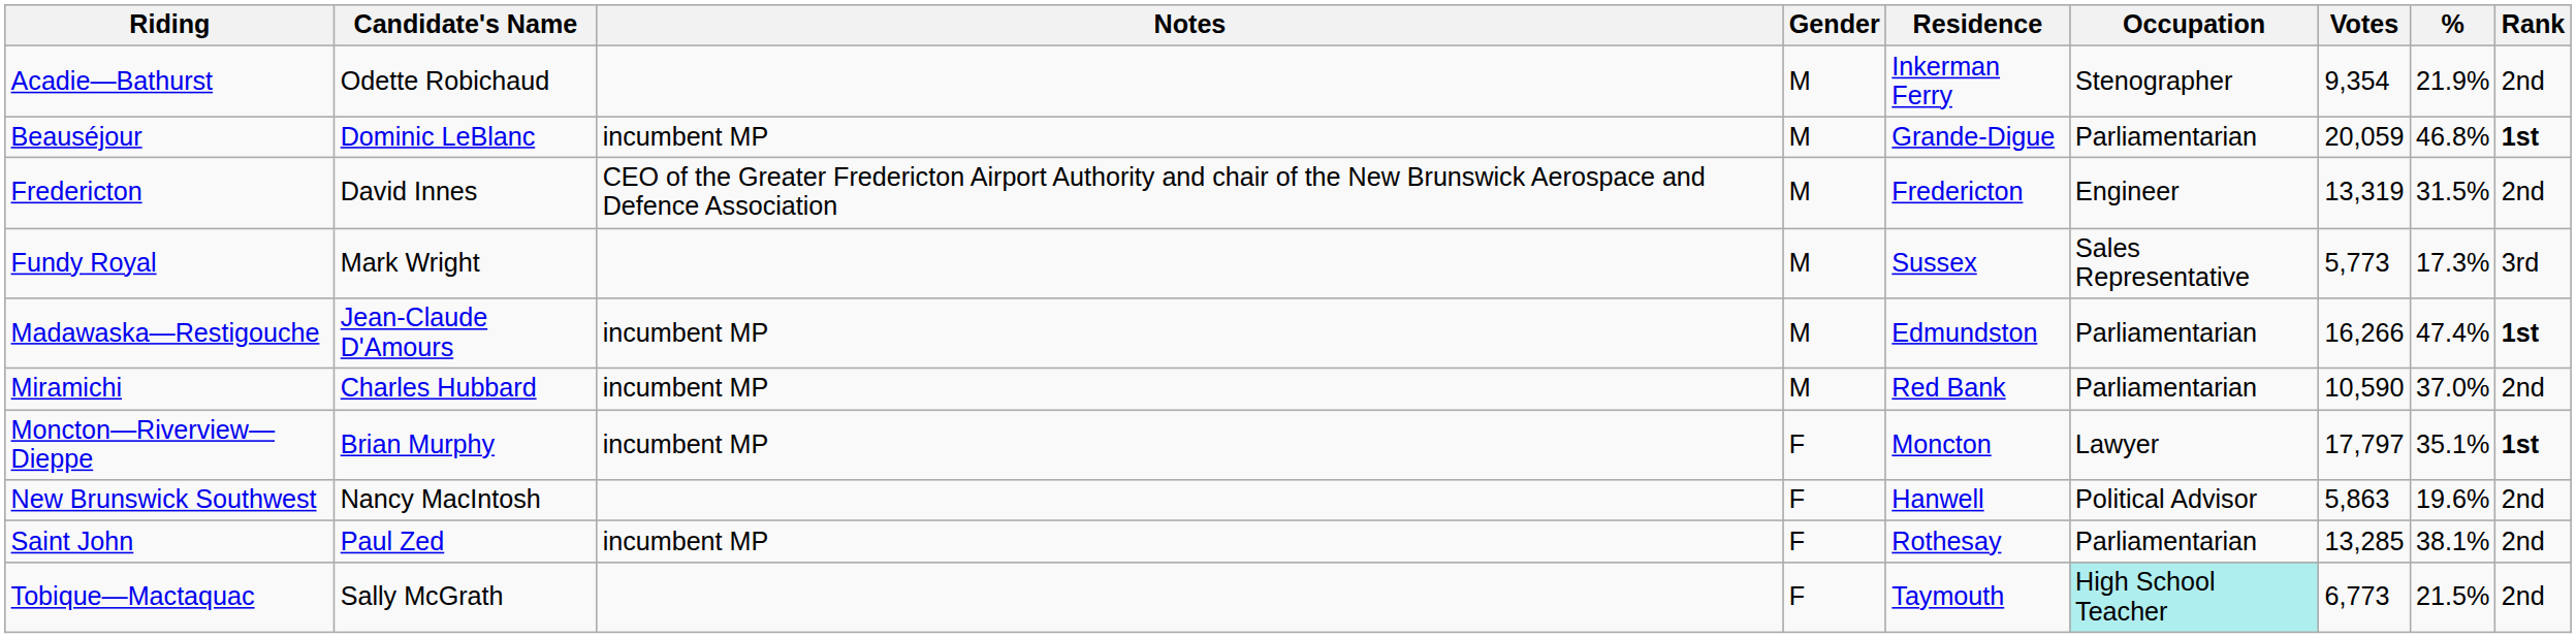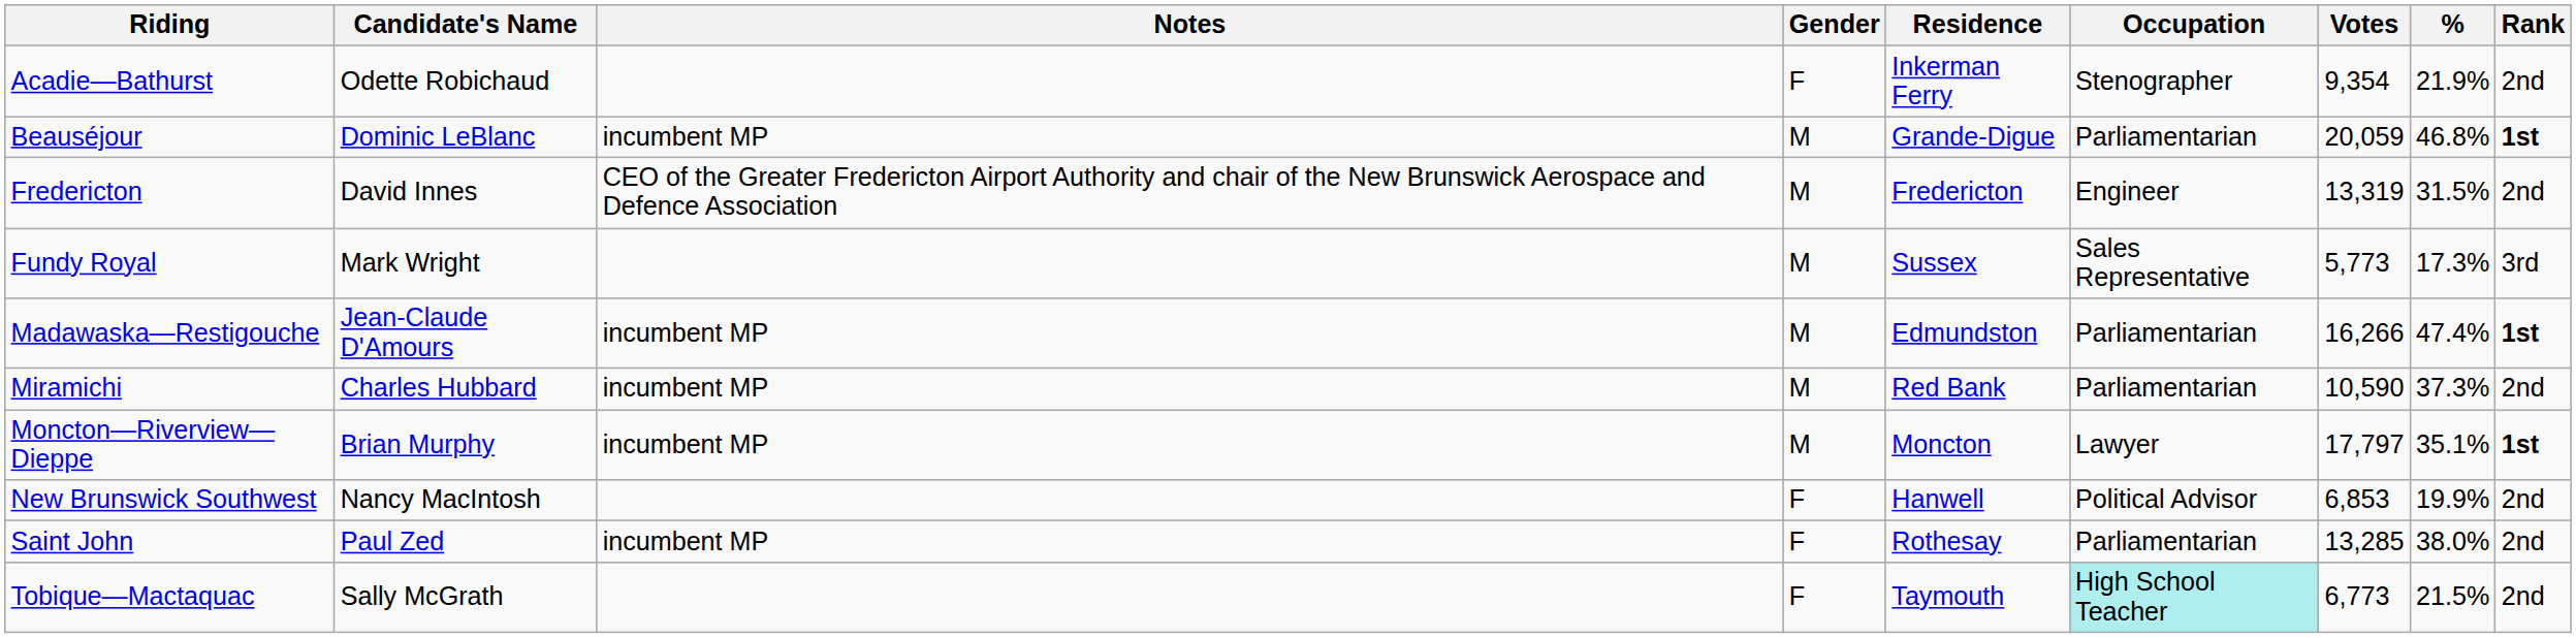 <table class="wikitable sortable" width="100%">
 <tr>
 <th>Riding</th>
 <th>Candidate's Name</th>
 <th>Notes</th>
 <th>Gender</th>
 <th>Residence</th>
 <th>Occupation</th>
 <th>Votes</th>
 <th>%</th>
 <th>Rank</th>
 </tr>
 <tr>
 <td><a href='#'>Acadie—Bathurst</a></td>
 <td>Odette Robichaud</td>
 <td></td>
-<td>M</td>
+<td>F</td>
 <td><a href='#'>Inkerman Ferry</a></td>
 <td>Stenographer</td>
 <td>9,354</td>
 <td>21.9%</td>
 <td>2nd</td>
 </tr>
 <tr>
 <td><a href='#'>Beauséjour</a></td>
 <td><a href='#'>Dominic LeBlanc</a></td>
 <td>incumbent MP</td>
 <td>M</td>
 <td><a href='#'>Grande-Digue</a></td>
 <td>Parliamentarian</td>
 <td>20,059</td>
 <td>46.8%</td>
 <td><strong>1st</strong></td>
 </tr>
 <tr>
 <td><a href='#'>Fredericton</a></td>
 <td>David Innes</td>
 <td>CEO of the Greater Fredericton Airport Authority and chair of the New Brunswick Aerospace and Defence Association</td>
 <td>M</td>
 <td><a href='#'>Fredericton</a></td>
 <td>Engineer</td>
 <td>13,319</td>
 <td>31.5%</td>
 <td>2nd</td>
 </tr>
 <tr>
 <td><a href='#'>Fundy Royal</a></td>
 <td>Mark Wright</td>
 <td></td>
 <td>M</td>
 <td><a href='#'>Sussex</a></td>
 <td>Sales Representative</td>
 <td>5,773</td>
 <td>17.3%</td>
 <td>3rd</td>
 </tr>
 <tr>
 <td><a href='#'>Madawaska—Restigouche</a></td>
 <td><a href='#'>Jean-Claude D'Amours</a></td>
 <td>incumbent MP</td>
 <td>M</td>
 <td><a href='#'>Edmundston</a></td>
 <td>Parliamentarian</td>
 <td>16,266</td>
 <td>47.4%</td>
 <td><strong>1st</strong></td>
 </tr>
 <tr>
 <td><a href='#'>Miramichi</a></td>
 <td><a href='#'>Charles Hubbard</a></td>
 <td>incumbent MP</td>
 <td>M</td>
 <td><a href='#'>Red Bank</a></td>
 <td>Parliamentarian</td>
 <td>10,590</td>
-<td>37.0%</td>
+<td>37.3%</td>
 <td>2nd</td>
 </tr>
 <tr>
 <td><a href='#'>Moncton—Riverview—Dieppe</a></td>
 <td><a href='#'>Brian Murphy</a></td>
 <td>incumbent MP</td>
-<td>F</td>
+<td>M</td>
 <td><a href='#'>Moncton</a></td>
 <td>Lawyer</td>
 <td>17,797</td>
 <td>35.1%</td>
 <td><strong>1st</strong></td>
 </tr>
 <tr>
 <td><a href='#'>New Brunswick Southwest</a></td>
 <td>Nancy MacIntosh</td>
 <td></td>
 <td>F</td>
 <td><a href='#'>Hanwell</a></td>
 <td>Political Advisor</td>
-<td>5,863</td>
-<td>19.6%</td>
+<td>6,853</td>
+<td>19.9%</td>
 <td>2nd</td>
 </tr>
 <tr>
 <td><a href='#'>Saint John</a></td>
 <td><a href='#'>Paul Zed</a></td>
 <td>incumbent MP</td>
 <td>F</td>
 <td><a href='#'>Rothesay</a></td>
 <td>Parliamentarian</td>
 <td>13,285</td>
-<td>38.1%</td>
+<td>38.0%</td>
 <td>2nd</td>
 </tr>
 <tr>
 <td><a href='#'>Tobique—Mactaquac</a></td>
 <td>Sally McGrath</td>
 <td></td>
 <td>F</td>
 <td><a href='#'>Taymouth</a></td>
 <td style="background: paleturquoise;">High School Teacher</td>
 <td>6,773</td>
 <td>21.5%</td>
 <td>2nd</td>
 </tr>
 </table>
